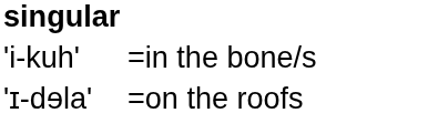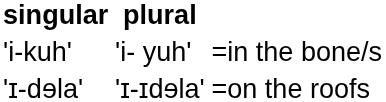 <table>
 <tr>
 <th>singular</th>
+<th>plural</th>
 <th></th>
 </tr>
 <tr>
 <td>'i-kuh'</td>
+<td>'i- yuh'</td>
 <td>=in the bone/s</td>
 </tr>
 <tr>
 <td>'ɪ-dɘla'</td>
+<td>'ɪ-ɪdɘla'</td>
 <td>=on the roofs</td>
 </tr>
 </table>
